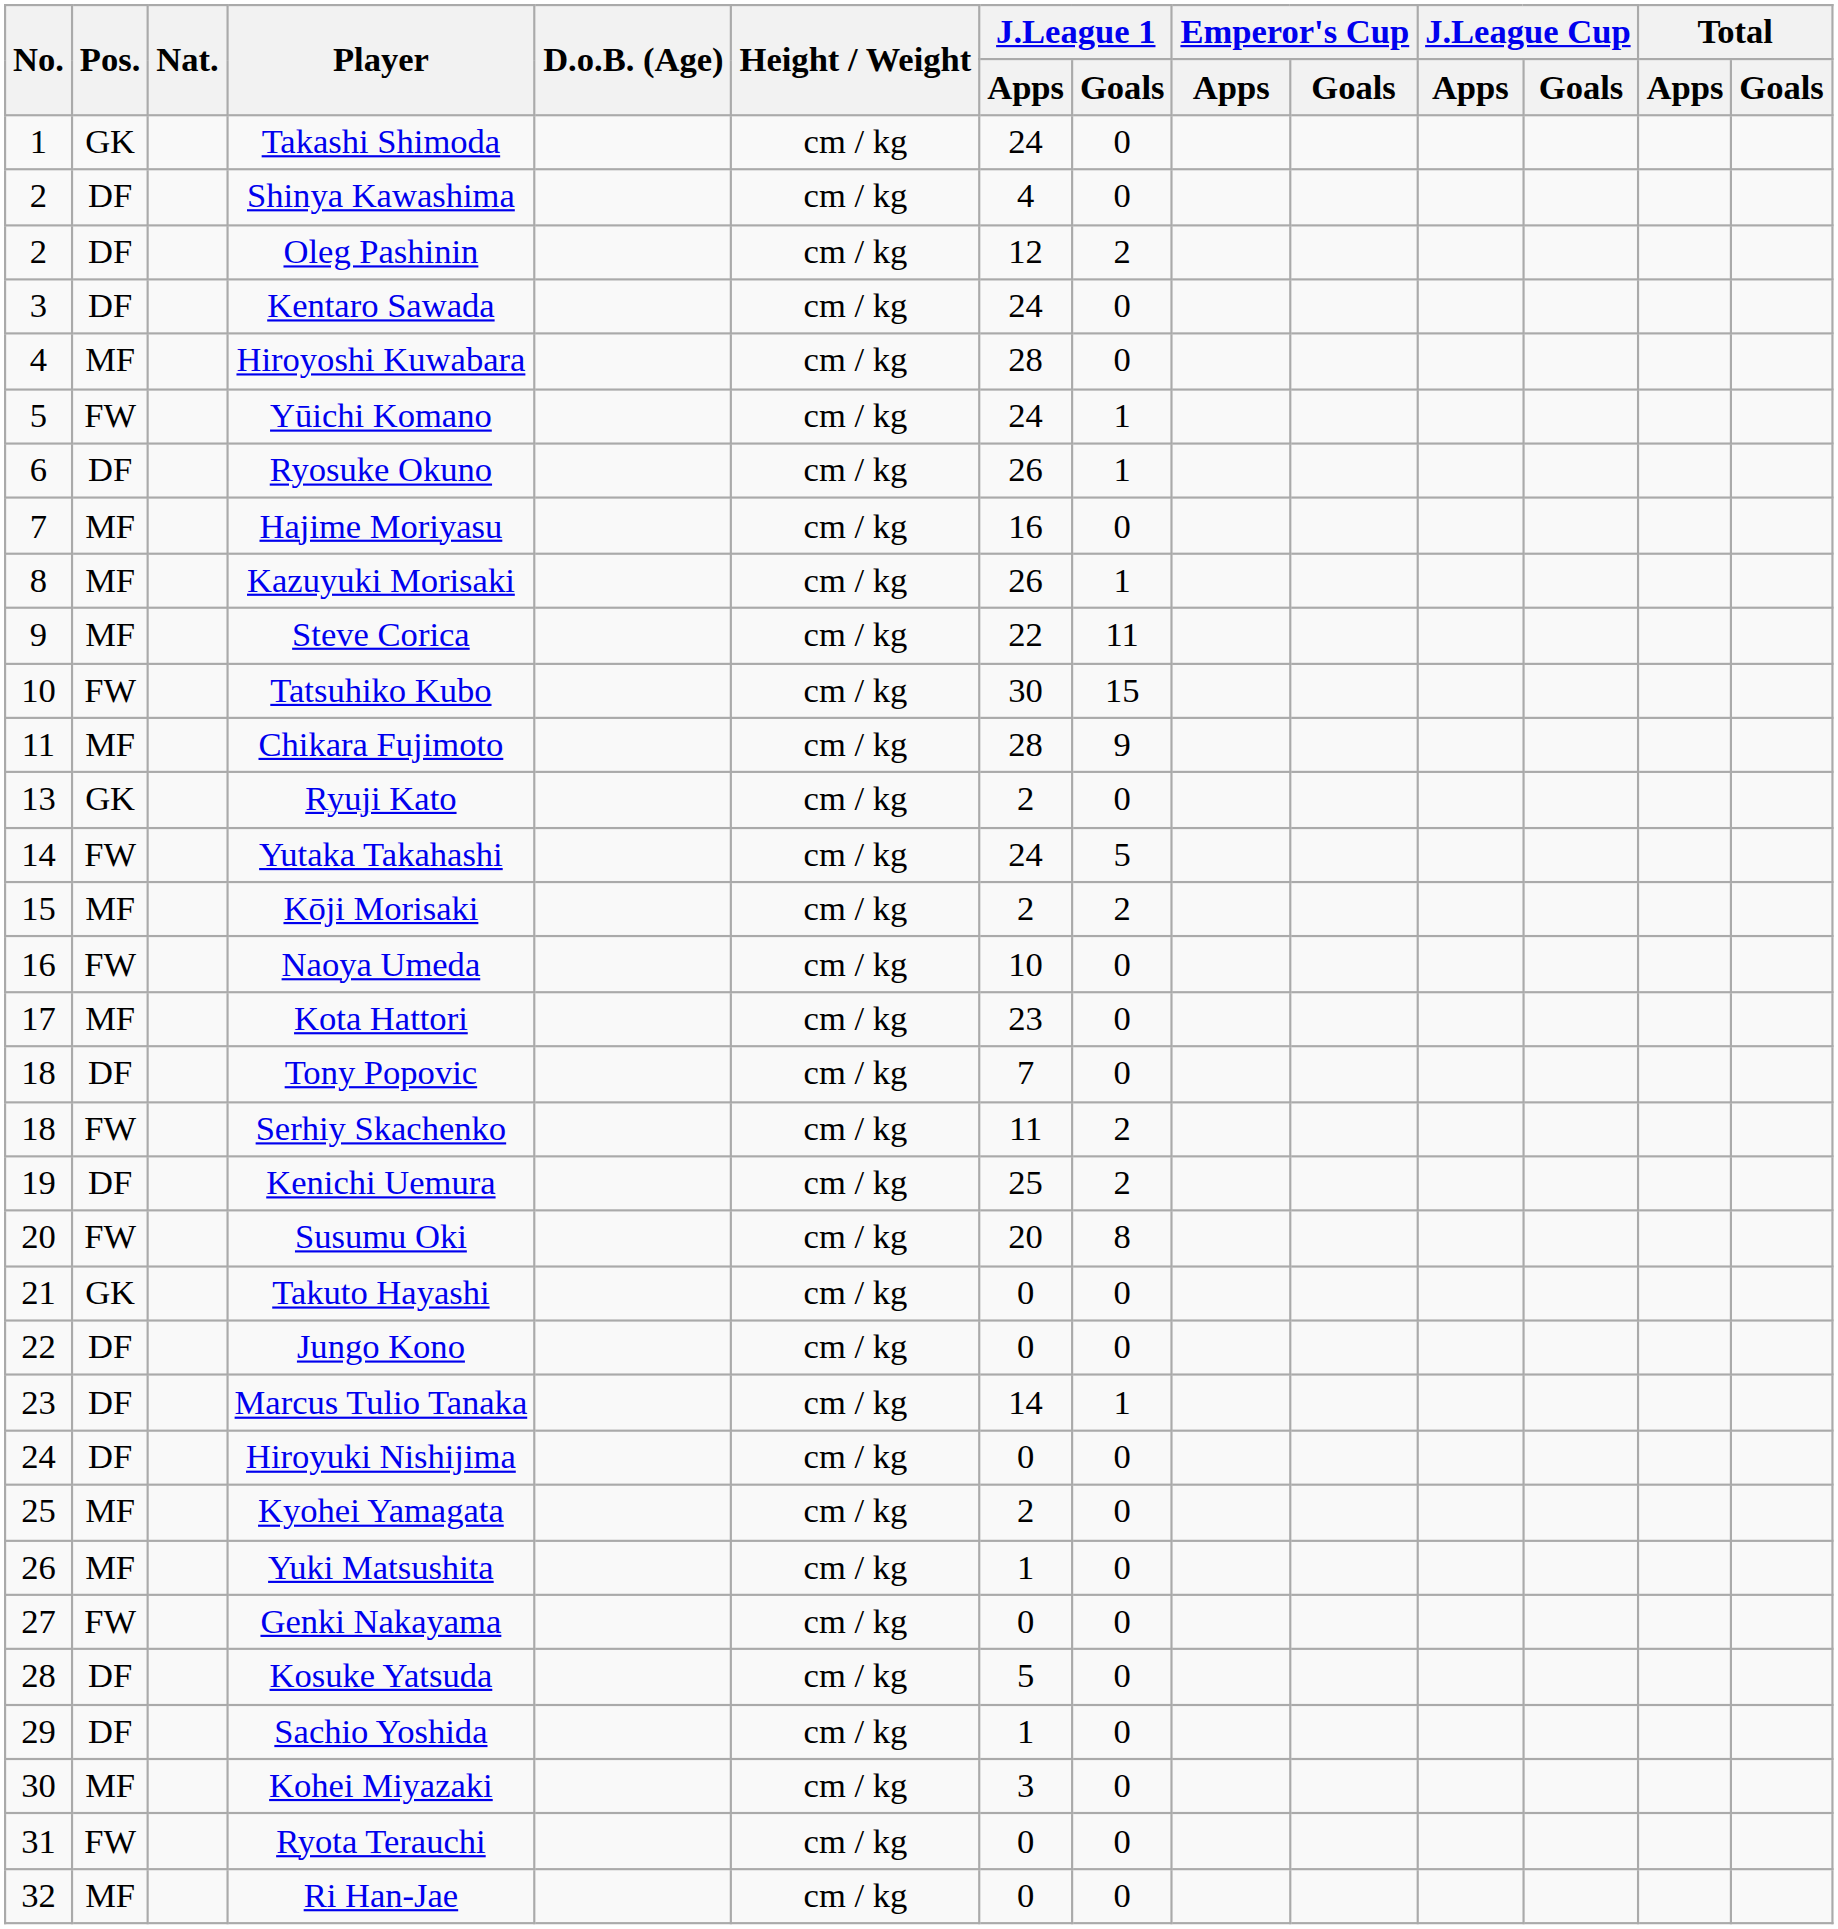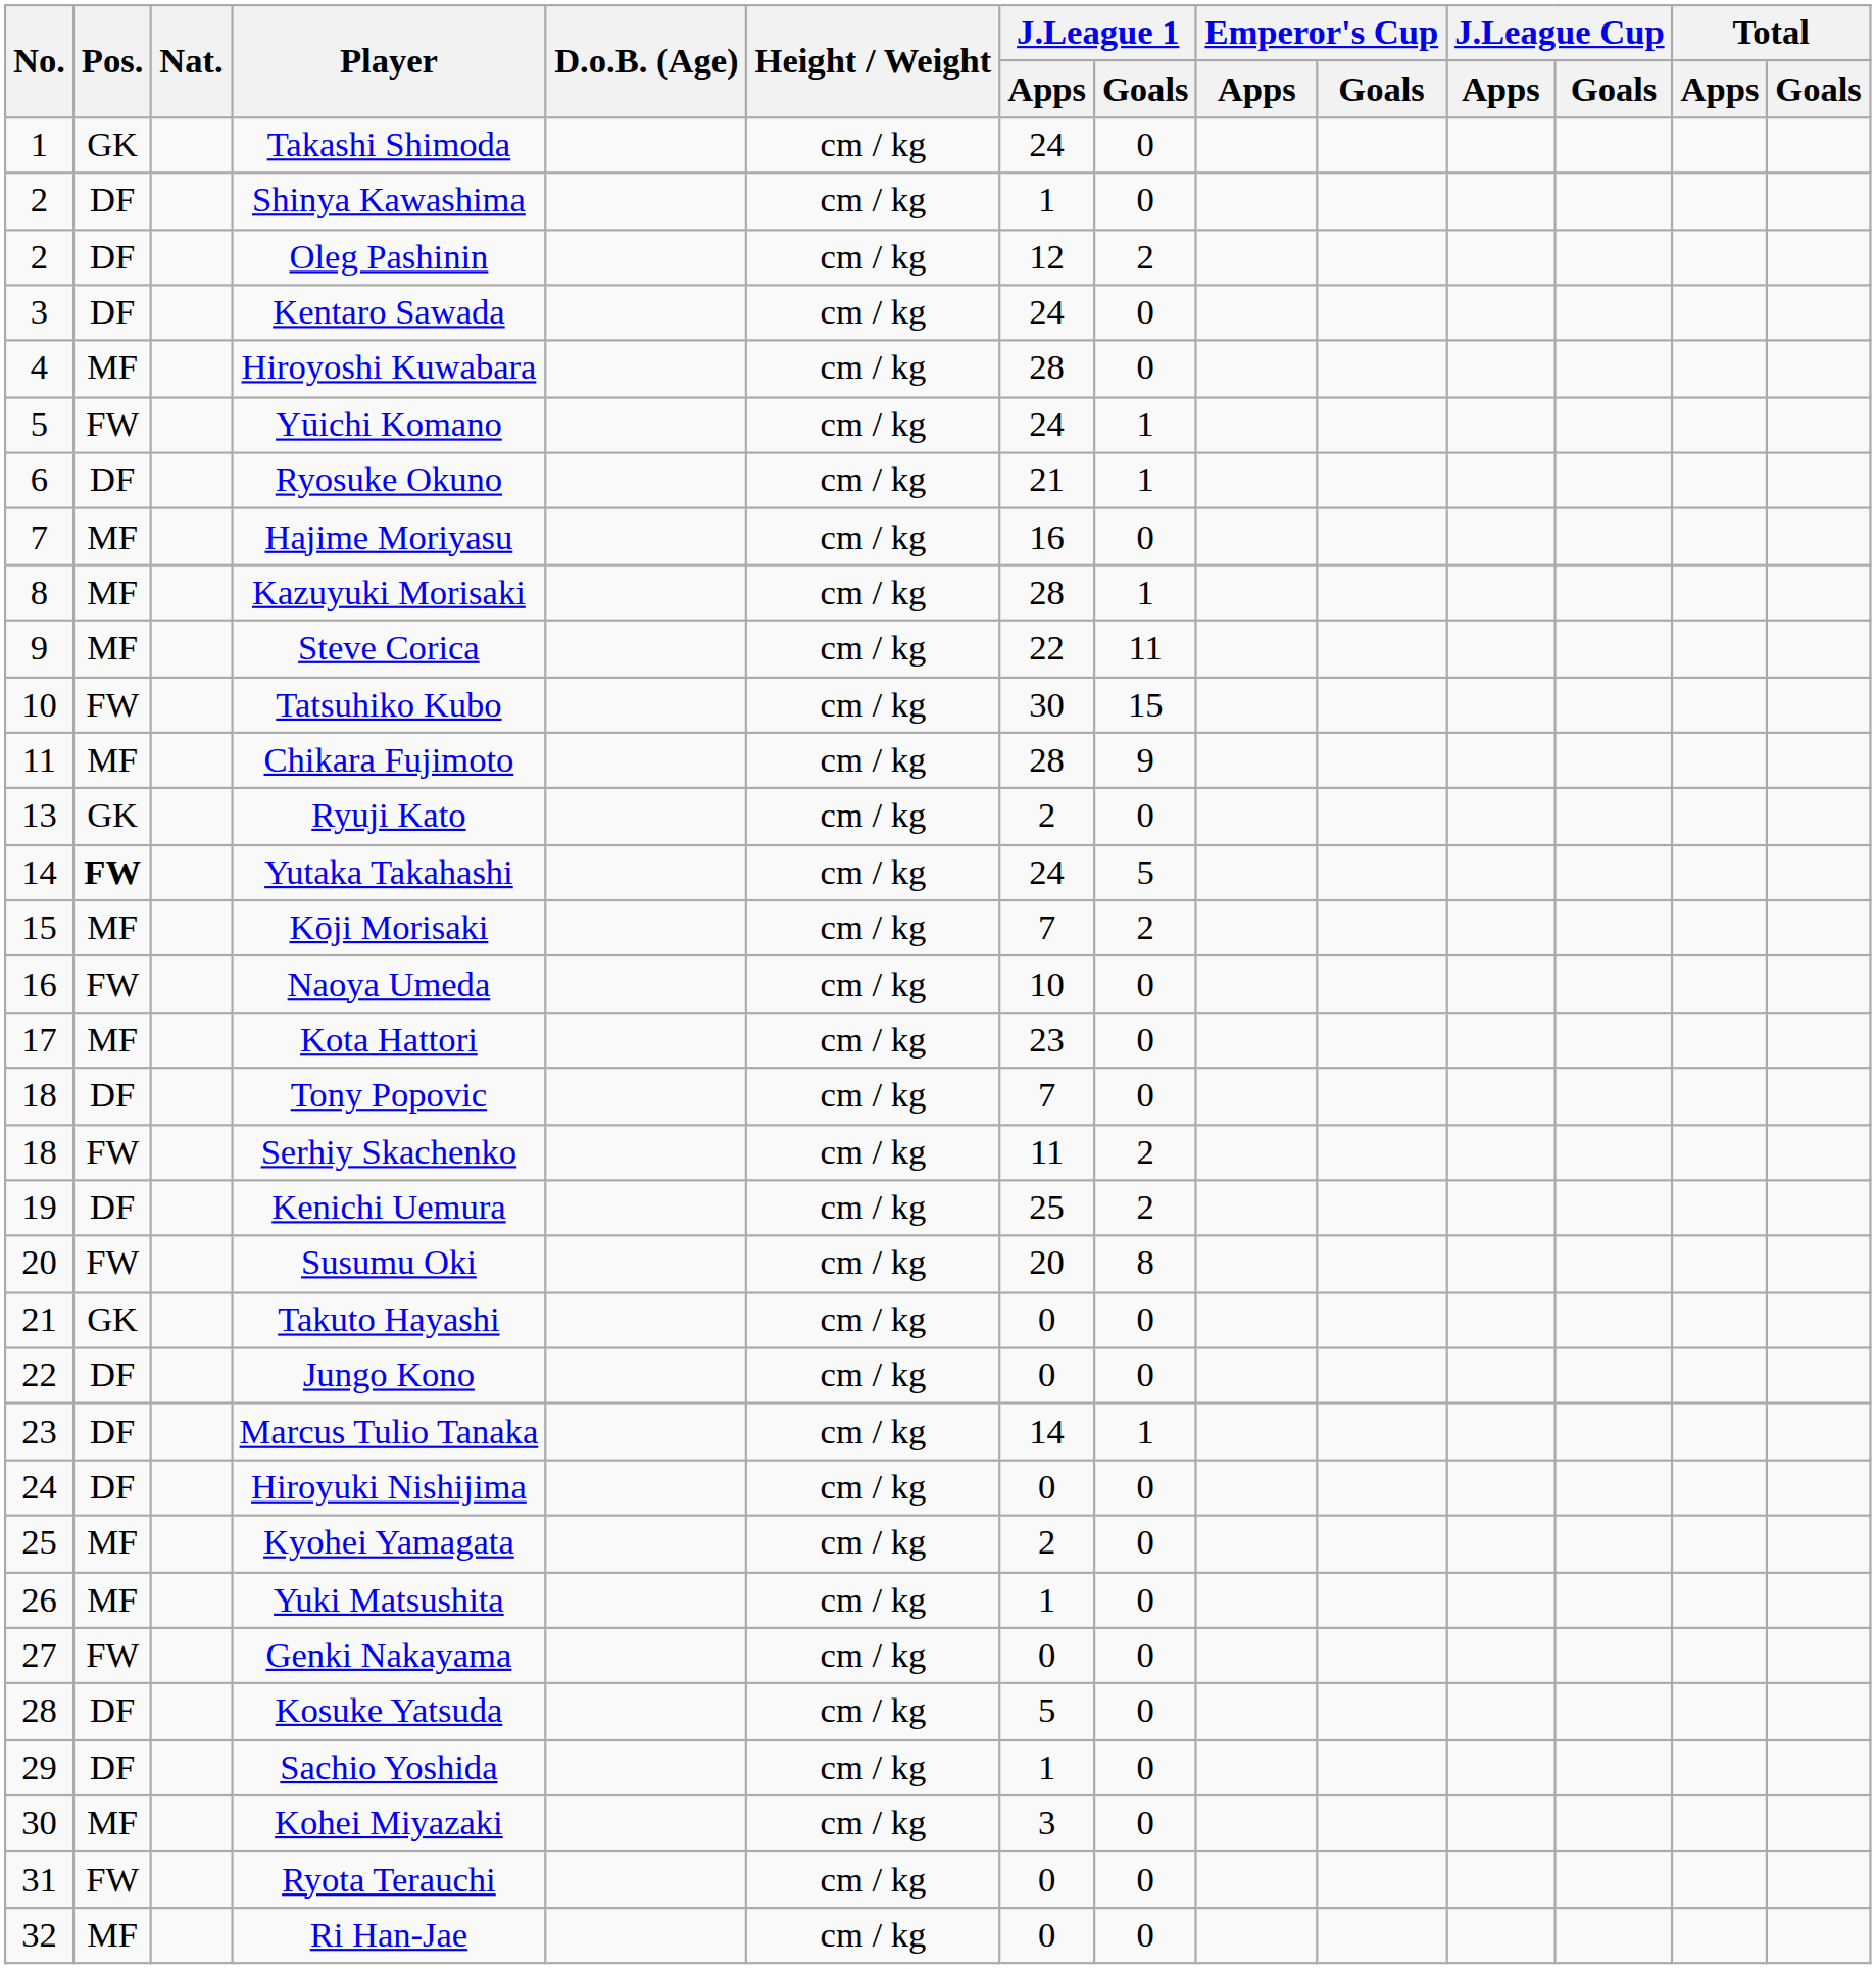 <table class="wikitable" style="text-align:center;">
 <tr>
 <th rowspan="2">No.</th>
 <th rowspan="2">Pos.</th>
 <th rowspan="2">Nat.</th>
 <th rowspan="2">Player</th>
 <th rowspan="2">D.o.B. (Age)</th>
 <th rowspan="2">Height / Weight</th>
 <th colspan="2"><a href='#'>J.League 1</a></th>
 <th colspan="2"><a href='#'>Emperor's Cup</a></th>
 <th colspan="2"><a href='#'>J.League Cup</a></th>
 <th colspan="2">Total</th>
 </tr>
 <tr>
 <th>Apps</th>
 <th>Goals</th>
 <th>Apps</th>
 <th>Goals</th>
 <th>Apps</th>
 <th>Goals</th>
 <th>Apps</th>
 <th>Goals</th>
 </tr>
 <tr>
 <td>1</td>
 <td>GK</td>
 <td></td>
 <td><a href='#'>Takashi Shimoda</a></td>
 <td></td>
 <td>cm / kg</td>
 <td>24</td>
 <td>0</td>
 <td></td>
 <td></td>
 <td></td>
 <td></td>
 <td></td>
 <td></td>
 </tr>
 <tr>
 <td>2</td>
 <td>DF</td>
 <td></td>
 <td><a href='#'>Shinya Kawashima</a></td>
 <td></td>
 <td>cm / kg</td>
-<td>4</td>
+<td>1</td>
 <td>0</td>
 <td></td>
 <td></td>
 <td></td>
 <td></td>
 <td></td>
 <td></td>
 </tr>
 <tr>
 <td>2</td>
 <td>DF</td>
 <td></td>
 <td><a href='#'>Oleg Pashinin</a></td>
 <td></td>
 <td>cm / kg</td>
 <td>12</td>
 <td>2</td>
 <td></td>
 <td></td>
 <td></td>
 <td></td>
 <td></td>
 <td></td>
 </tr>
 <tr>
 <td>3</td>
 <td>DF</td>
 <td></td>
 <td><a href='#'>Kentaro Sawada</a></td>
 <td></td>
 <td>cm / kg</td>
 <td>24</td>
 <td>0</td>
 <td></td>
 <td></td>
 <td></td>
 <td></td>
 <td></td>
 <td></td>
 </tr>
 <tr>
 <td>4</td>
 <td>MF</td>
 <td></td>
 <td><a href='#'>Hiroyoshi Kuwabara</a></td>
 <td></td>
 <td>cm / kg</td>
 <td>28</td>
 <td>0</td>
 <td></td>
 <td></td>
 <td></td>
 <td></td>
 <td></td>
 <td></td>
 </tr>
 <tr>
 <td>5</td>
 <td>FW</td>
 <td></td>
 <td><a href='#'>Yūichi Komano</a></td>
 <td></td>
 <td>cm / kg</td>
 <td>24</td>
 <td>1</td>
 <td></td>
 <td></td>
 <td></td>
 <td></td>
 <td></td>
 <td></td>
 </tr>
 <tr>
 <td>6</td>
 <td>DF</td>
 <td></td>
 <td><a href='#'>Ryosuke Okuno</a></td>
 <td></td>
 <td>cm / kg</td>
-<td>26</td>
+<td>21</td>
 <td>1</td>
 <td></td>
 <td></td>
 <td></td>
 <td></td>
 <td></td>
 <td></td>
 </tr>
 <tr>
 <td>7</td>
 <td>MF</td>
 <td></td>
 <td><a href='#'>Hajime Moriyasu</a></td>
 <td></td>
 <td>cm / kg</td>
 <td>16</td>
 <td>0</td>
 <td></td>
 <td></td>
 <td></td>
 <td></td>
 <td></td>
 <td></td>
 </tr>
 <tr>
 <td>8</td>
 <td>MF</td>
 <td></td>
 <td><a href='#'>Kazuyuki Morisaki</a></td>
 <td></td>
 <td>cm / kg</td>
-<td>26</td>
+<td>28</td>
 <td>1</td>
 <td></td>
 <td></td>
 <td></td>
 <td></td>
 <td></td>
 <td></td>
 </tr>
 <tr>
 <td>9</td>
 <td>MF</td>
 <td></td>
 <td><a href='#'>Steve Corica</a></td>
 <td></td>
 <td>cm / kg</td>
 <td>22</td>
 <td>11</td>
 <td></td>
 <td></td>
 <td></td>
 <td></td>
 <td></td>
 <td></td>
 </tr>
 <tr>
 <td>10</td>
 <td>FW</td>
 <td></td>
 <td><a href='#'>Tatsuhiko Kubo</a></td>
 <td></td>
 <td>cm / kg</td>
 <td>30</td>
 <td>15</td>
 <td></td>
 <td></td>
 <td></td>
 <td></td>
 <td></td>
 <td></td>
 </tr>
 <tr>
 <td>11</td>
 <td>MF</td>
 <td></td>
 <td><a href='#'>Chikara Fujimoto</a></td>
 <td></td>
 <td>cm / kg</td>
 <td>28</td>
 <td>9</td>
 <td></td>
 <td></td>
 <td></td>
 <td></td>
 <td></td>
 <td></td>
 </tr>
 <tr>
 <td>13</td>
 <td>GK</td>
 <td></td>
 <td><a href='#'>Ryuji Kato</a></td>
 <td></td>
 <td>cm / kg</td>
 <td>2</td>
 <td>0</td>
 <td></td>
 <td></td>
 <td></td>
 <td></td>
 <td></td>
 <td></td>
 </tr>
 <tr>
 <td>14</td>
-<td>FW</td>
+<td><strong>FW</strong></td>
 <td></td>
 <td><a href='#'>Yutaka Takahashi</a></td>
 <td></td>
 <td>cm / kg</td>
 <td>24</td>
 <td>5</td>
 <td></td>
 <td></td>
 <td></td>
 <td></td>
 <td></td>
 <td></td>
 </tr>
 <tr>
 <td>15</td>
 <td>MF</td>
 <td></td>
 <td><a href='#'>Kōji Morisaki</a></td>
 <td></td>
 <td>cm / kg</td>
-<td>2</td>
+<td>7</td>
 <td>2</td>
 <td></td>
 <td></td>
 <td></td>
 <td></td>
 <td></td>
 <td></td>
 </tr>
 <tr>
 <td>16</td>
 <td>FW</td>
 <td></td>
 <td><a href='#'>Naoya Umeda</a></td>
 <td></td>
 <td>cm / kg</td>
 <td>10</td>
 <td>0</td>
 <td></td>
 <td></td>
 <td></td>
 <td></td>
 <td></td>
 <td></td>
 </tr>
 <tr>
 <td>17</td>
 <td>MF</td>
 <td></td>
 <td><a href='#'>Kota Hattori</a></td>
 <td></td>
 <td>cm / kg</td>
 <td>23</td>
 <td>0</td>
 <td></td>
 <td></td>
 <td></td>
 <td></td>
 <td></td>
 <td></td>
 </tr>
 <tr>
 <td>18</td>
 <td>DF</td>
 <td></td>
 <td><a href='#'>Tony Popovic</a></td>
 <td></td>
 <td>cm / kg</td>
 <td>7</td>
 <td>0</td>
 <td></td>
 <td></td>
 <td></td>
 <td></td>
 <td></td>
 <td></td>
 </tr>
 <tr>
 <td>18</td>
 <td>FW</td>
 <td></td>
 <td><a href='#'>Serhiy Skachenko</a></td>
 <td></td>
 <td>cm / kg</td>
 <td>11</td>
 <td>2</td>
 <td></td>
 <td></td>
 <td></td>
 <td></td>
 <td></td>
 <td></td>
 </tr>
 <tr>
 <td>19</td>
 <td>DF</td>
 <td></td>
 <td><a href='#'>Kenichi Uemura</a></td>
 <td></td>
 <td>cm / kg</td>
 <td>25</td>
 <td>2</td>
 <td></td>
 <td></td>
 <td></td>
 <td></td>
 <td></td>
 <td></td>
 </tr>
 <tr>
 <td>20</td>
 <td>FW</td>
 <td></td>
 <td><a href='#'>Susumu Oki</a></td>
 <td></td>
 <td>cm / kg</td>
 <td>20</td>
 <td>8</td>
 <td></td>
 <td></td>
 <td></td>
 <td></td>
 <td></td>
 <td></td>
 </tr>
 <tr>
 <td>21</td>
 <td>GK</td>
 <td></td>
 <td><a href='#'>Takuto Hayashi</a></td>
 <td></td>
 <td>cm / kg</td>
 <td>0</td>
 <td>0</td>
 <td></td>
 <td></td>
 <td></td>
 <td></td>
 <td></td>
 <td></td>
 </tr>
 <tr>
 <td>22</td>
 <td>DF</td>
 <td></td>
 <td><a href='#'>Jungo Kono</a></td>
 <td></td>
 <td>cm / kg</td>
 <td>0</td>
 <td>0</td>
 <td></td>
 <td></td>
 <td></td>
 <td></td>
 <td></td>
 <td></td>
 </tr>
 <tr>
 <td>23</td>
 <td>DF</td>
 <td></td>
 <td><a href='#'>Marcus Tulio Tanaka</a></td>
 <td></td>
 <td>cm / kg</td>
 <td>14</td>
 <td>1</td>
 <td></td>
 <td></td>
 <td></td>
 <td></td>
 <td></td>
 <td></td>
 </tr>
 <tr>
 <td>24</td>
 <td>DF</td>
 <td></td>
 <td><a href='#'>Hiroyuki Nishijima</a></td>
 <td></td>
 <td>cm / kg</td>
 <td>0</td>
 <td>0</td>
 <td></td>
 <td></td>
 <td></td>
 <td></td>
 <td></td>
 <td></td>
 </tr>
 <tr>
 <td>25</td>
 <td>MF</td>
 <td></td>
 <td><a href='#'>Kyohei Yamagata</a></td>
 <td></td>
 <td>cm / kg</td>
 <td>2</td>
 <td>0</td>
 <td></td>
 <td></td>
 <td></td>
 <td></td>
 <td></td>
 <td></td>
 </tr>
 <tr>
 <td>26</td>
 <td>MF</td>
 <td></td>
 <td><a href='#'>Yuki Matsushita</a></td>
 <td></td>
 <td>cm / kg</td>
 <td>1</td>
 <td>0</td>
 <td></td>
 <td></td>
 <td></td>
 <td></td>
 <td></td>
 <td></td>
 </tr>
 <tr>
 <td>27</td>
 <td>FW</td>
 <td></td>
 <td><a href='#'>Genki Nakayama</a></td>
 <td></td>
 <td>cm / kg</td>
 <td>0</td>
 <td>0</td>
 <td></td>
 <td></td>
 <td></td>
 <td></td>
 <td></td>
 <td></td>
 </tr>
 <tr>
 <td>28</td>
 <td>DF</td>
 <td></td>
 <td><a href='#'>Kosuke Yatsuda</a></td>
 <td></td>
 <td>cm / kg</td>
 <td>5</td>
 <td>0</td>
 <td></td>
 <td></td>
 <td></td>
 <td></td>
 <td></td>
 <td></td>
 </tr>
 <tr>
 <td>29</td>
 <td>DF</td>
 <td></td>
 <td><a href='#'>Sachio Yoshida</a></td>
 <td></td>
 <td>cm / kg</td>
 <td>1</td>
 <td>0</td>
 <td></td>
 <td></td>
 <td></td>
 <td></td>
 <td></td>
 <td></td>
 </tr>
 <tr>
 <td>30</td>
 <td>MF</td>
 <td></td>
 <td><a href='#'>Kohei Miyazaki</a></td>
 <td></td>
 <td>cm / kg</td>
 <td>3</td>
 <td>0</td>
 <td></td>
 <td></td>
 <td></td>
 <td></td>
 <td></td>
 <td></td>
 </tr>
 <tr>
 <td>31</td>
 <td>FW</td>
 <td></td>
 <td><a href='#'>Ryota Terauchi</a></td>
 <td></td>
 <td>cm / kg</td>
 <td>0</td>
 <td>0</td>
 <td></td>
 <td></td>
 <td></td>
 <td></td>
 <td></td>
 <td></td>
 </tr>
 <tr>
 <td>32</td>
 <td>MF</td>
 <td></td>
 <td><a href='#'>Ri Han-Jae</a></td>
 <td></td>
 <td>cm / kg</td>
 <td>0</td>
 <td>0</td>
 <td></td>
 <td></td>
 <td></td>
 <td></td>
 <td></td>
 <td></td>
 </tr>
 </table>
